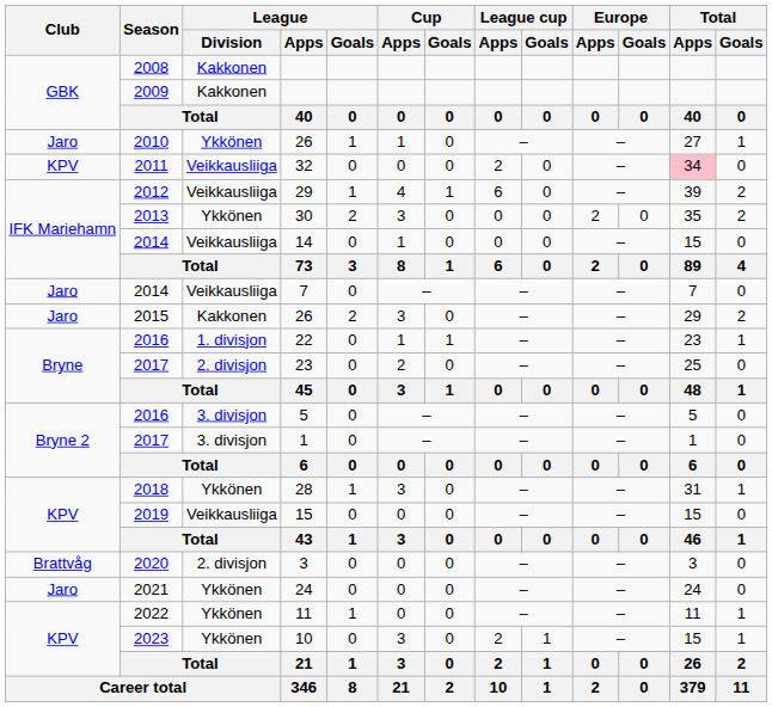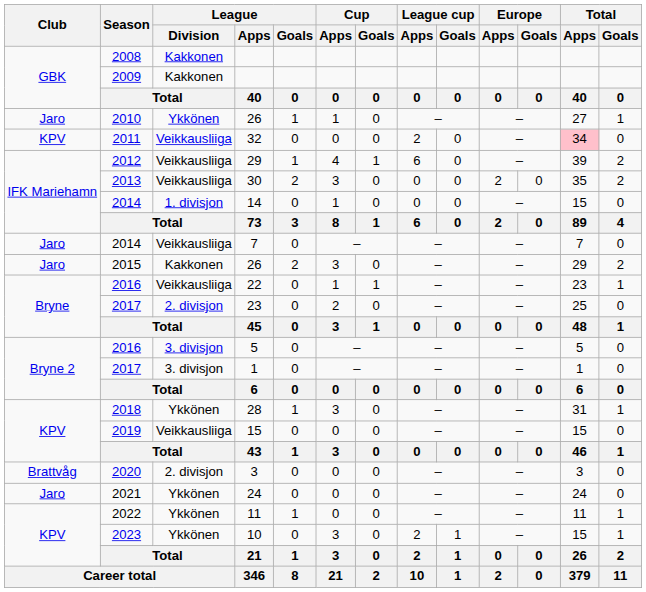 <table class="wikitable" style="text-align:center">
 <tr>
 <th rowspan="2">Club</th>
 <th rowspan="2">Season</th>
 <th colspan="3">League</th>
 <th colspan="2">Cup</th>
 <th colspan="2">League cup</th>
 <th colspan="2">Europe</th>
 <th colspan="2">Total</th>
 </tr>
 <tr>
 <th>Division</th>
 <th>Apps</th>
 <th>Goals</th>
 <th>Apps</th>
 <th>Goals</th>
 <th>Apps</th>
 <th>Goals</th>
 <th>Apps</th>
 <th>Goals</th>
 <th>Apps</th>
 <th>Goals</th>
 </tr>
 <tr>
 <td rowspan=3><a href='#'>GBK</a></td>
 <td><a href='#'>2008</a></td>
 <td><a href='#'>Kakkonen</a></td>
 <td></td>
 <td></td>
 <td></td>
 <td></td>
 <td></td>
 <td></td>
 <td></td>
 <td></td>
 <td></td>
 <td></td>
 </tr>
 <tr>
 <td><a href='#'>2009</a></td>
 <td>Kakkonen</td>
 <td></td>
 <td></td>
 <td></td>
 <td></td>
 <td></td>
 <td></td>
 <td></td>
 <td></td>
 <td></td>
 <td></td>
 </tr>
 <tr>
 <th colspan=2>Total</th>
 <th>40</th>
 <th>0</th>
 <th>0</th>
 <th>0</th>
 <th>0</th>
 <th>0</th>
 <th>0</th>
 <th>0</th>
 <th>40</th>
 <th>0</th>
 </tr>
 <tr>
 <td><a href='#'>Jaro</a></td>
 <td><a href='#'>2010</a></td>
 <td><a href='#'>Ykkönen</a></td>
 <td>26</td>
 <td>1</td>
 <td>1</td>
 <td>0</td>
 <td colspan=2>–</td>
 <td colspan=2>–</td>
 <td>27</td>
 <td>1</td>
 </tr>
 <tr>
 <td><a href='#'>KPV</a></td>
 <td><a href='#'>2011</a></td>
 <td><a href='#'>Veikkausliiga</a></td>
 <td>32</td>
 <td>0</td>
 <td>0</td>
 <td>0</td>
 <td>2</td>
 <td>0</td>
 <td colspan=2>–</td>
 <td style="background: pink;">34</td>
 <td>0</td>
 </tr>
 <tr>
 <td rowspan=4><a href='#'>IFK Mariehamn</a></td>
 <td><a href='#'>2012</a></td>
 <td>Veikkausliiga</td>
 <td>29</td>
 <td>1</td>
 <td>4</td>
 <td>1</td>
 <td>6</td>
 <td>0</td>
 <td colspan=2>–</td>
 <td>39</td>
 <td>2</td>
 </tr>
 <tr>
 <td><a href='#'>2013</a></td>
-<td>Ykkönen</td>
+<td>Veikkausliiga</td>
 <td>30</td>
 <td>2</td>
 <td>3</td>
 <td>0</td>
 <td>0</td>
 <td>0</td>
 <td>2</td>
 <td>0</td>
 <td>35</td>
 <td>2</td>
 </tr>
 <tr>
 <td><a href='#'>2014</a></td>
-<td>Veikkausliiga</td>
+<td><a href='#'>1. divisjon</a></td>
 <td>14</td>
 <td>0</td>
 <td>1</td>
 <td>0</td>
 <td>0</td>
 <td>0</td>
 <td colspan=2>–</td>
 <td>15</td>
 <td>0</td>
 </tr>
 <tr>
 <th colspan=2>Total</th>
 <th>73</th>
 <th>3</th>
 <th>8</th>
 <th>1</th>
 <th>6</th>
 <th>0</th>
 <th>2</th>
 <th>0</th>
 <th>89</th>
 <th>4</th>
 </tr>
 <tr>
 <td><a href='#'>Jaro</a></td>
 <td>2014</td>
 <td>Veikkausliiga</td>
 <td>7</td>
 <td>0</td>
 <td colspan=2>–</td>
 <td colspan=2>–</td>
 <td colspan=2>–</td>
 <td>7</td>
 <td>0</td>
 </tr>
 <tr>
 <td><a href='#'>Jaro</a></td>
 <td>2015</td>
 <td>Kakkonen</td>
 <td>26</td>
 <td>2</td>
 <td>3</td>
 <td>0</td>
 <td colspan=2>–</td>
 <td colspan=2>–</td>
 <td>29</td>
 <td>2</td>
 </tr>
 <tr>
 <td rowspan=3><a href='#'>Bryne</a></td>
 <td><a href='#'>2016</a></td>
-<td><a href='#'>1. divisjon</a></td>
+<td>Veikkausliiga</td>
 <td>22</td>
 <td>0</td>
 <td>1</td>
 <td>1</td>
 <td colspan=2>–</td>
 <td colspan=2>–</td>
 <td>23</td>
 <td>1</td>
 </tr>
 <tr>
 <td><a href='#'>2017</a></td>
 <td><a href='#'>2. divisjon</a></td>
 <td>23</td>
 <td>0</td>
 <td>2</td>
 <td>0</td>
 <td colspan=2>–</td>
 <td colspan=2>–</td>
 <td>25</td>
 <td>0</td>
 </tr>
 <tr>
 <th colspan=2>Total</th>
 <th>45</th>
 <th>0</th>
 <th>3</th>
 <th>1</th>
 <th>0</th>
 <th>0</th>
 <th>0</th>
 <th>0</th>
 <th>48</th>
 <th>1</th>
 </tr>
 <tr>
 <td rowspan=3><a href='#'>Bryne 2</a></td>
 <td><a href='#'>2016</a></td>
 <td><a href='#'>3. divisjon</a></td>
 <td>5</td>
 <td>0</td>
 <td colspan=2>–</td>
 <td colspan=2>–</td>
 <td colspan=2>–</td>
 <td>5</td>
 <td>0</td>
 </tr>
 <tr>
 <td><a href='#'>2017</a></td>
 <td>3. divisjon</td>
 <td>1</td>
 <td>0</td>
 <td colspan=2>–</td>
 <td colspan=2>–</td>
 <td colspan=2>–</td>
 <td>1</td>
 <td>0</td>
 </tr>
 <tr>
 <th colspan=2>Total</th>
 <th>6</th>
 <th>0</th>
 <th>0</th>
 <th>0</th>
 <th>0</th>
 <th>0</th>
 <th>0</th>
 <th>0</th>
 <th>6</th>
 <th>0</th>
 </tr>
 <tr>
 <td rowspan=3><a href='#'>KPV</a></td>
 <td><a href='#'>2018</a></td>
 <td>Ykkönen</td>
 <td>28</td>
 <td>1</td>
 <td>3</td>
 <td>0</td>
 <td colspan=2>–</td>
 <td colspan=2>–</td>
 <td>31</td>
 <td>1</td>
 </tr>
 <tr>
 <td><a href='#'>2019</a></td>
 <td>Veikkausliiga</td>
 <td>15</td>
 <td>0</td>
 <td>0</td>
 <td>0</td>
 <td colspan=2>–</td>
 <td colspan=2>–</td>
 <td>15</td>
 <td>0</td>
 </tr>
 <tr>
 <th colspan=2>Total</th>
 <th>43</th>
 <th>1</th>
 <th>3</th>
 <th>0</th>
 <th>0</th>
 <th>0</th>
 <th>0</th>
 <th>0</th>
 <th>46</th>
 <th>1</th>
 </tr>
 <tr>
 <td><a href='#'>Brattvåg</a></td>
 <td><a href='#'>2020</a></td>
 <td>2. divisjon</td>
 <td>3</td>
 <td>0</td>
 <td>0</td>
 <td>0</td>
 <td colspan=2>–</td>
 <td colspan=2>–</td>
 <td>3</td>
 <td>0</td>
 </tr>
 <tr>
 <td><a href='#'>Jaro</a></td>
 <td>2021</td>
 <td>Ykkönen</td>
 <td>24</td>
 <td>0</td>
 <td>0</td>
 <td>0</td>
 <td colspan=2>–</td>
 <td colspan=2>–</td>
 <td>24</td>
 <td>0</td>
 </tr>
 <tr>
 <td rowspan=3><a href='#'>KPV</a></td>
 <td>2022</td>
 <td>Ykkönen</td>
 <td>11</td>
 <td>1</td>
 <td>0</td>
 <td>0</td>
 <td colspan=2>–</td>
 <td colspan=2>–</td>
 <td>11</td>
 <td>1</td>
 </tr>
 <tr>
 <td><a href='#'>2023</a></td>
 <td>Ykkönen</td>
 <td>10</td>
 <td>0</td>
 <td>3</td>
 <td>0</td>
 <td>2</td>
 <td>1</td>
 <td colspan=2>–</td>
 <td>15</td>
 <td>1</td>
 </tr>
 <tr>
 <th colspan=2>Total</th>
 <th>21</th>
 <th>1</th>
 <th>3</th>
 <th>0</th>
 <th>2</th>
 <th>1</th>
 <th>0</th>
 <th>0</th>
 <th>26</th>
 <th>2</th>
 </tr>
 <tr>
 <th colspan="3">Career total</th>
 <th>346</th>
 <th>8</th>
 <th>21</th>
 <th>2</th>
 <th>10</th>
 <th>1</th>
 <th>2</th>
 <th>0</th>
 <th>379</th>
 <th>11</th>
 </tr>
 </table>
